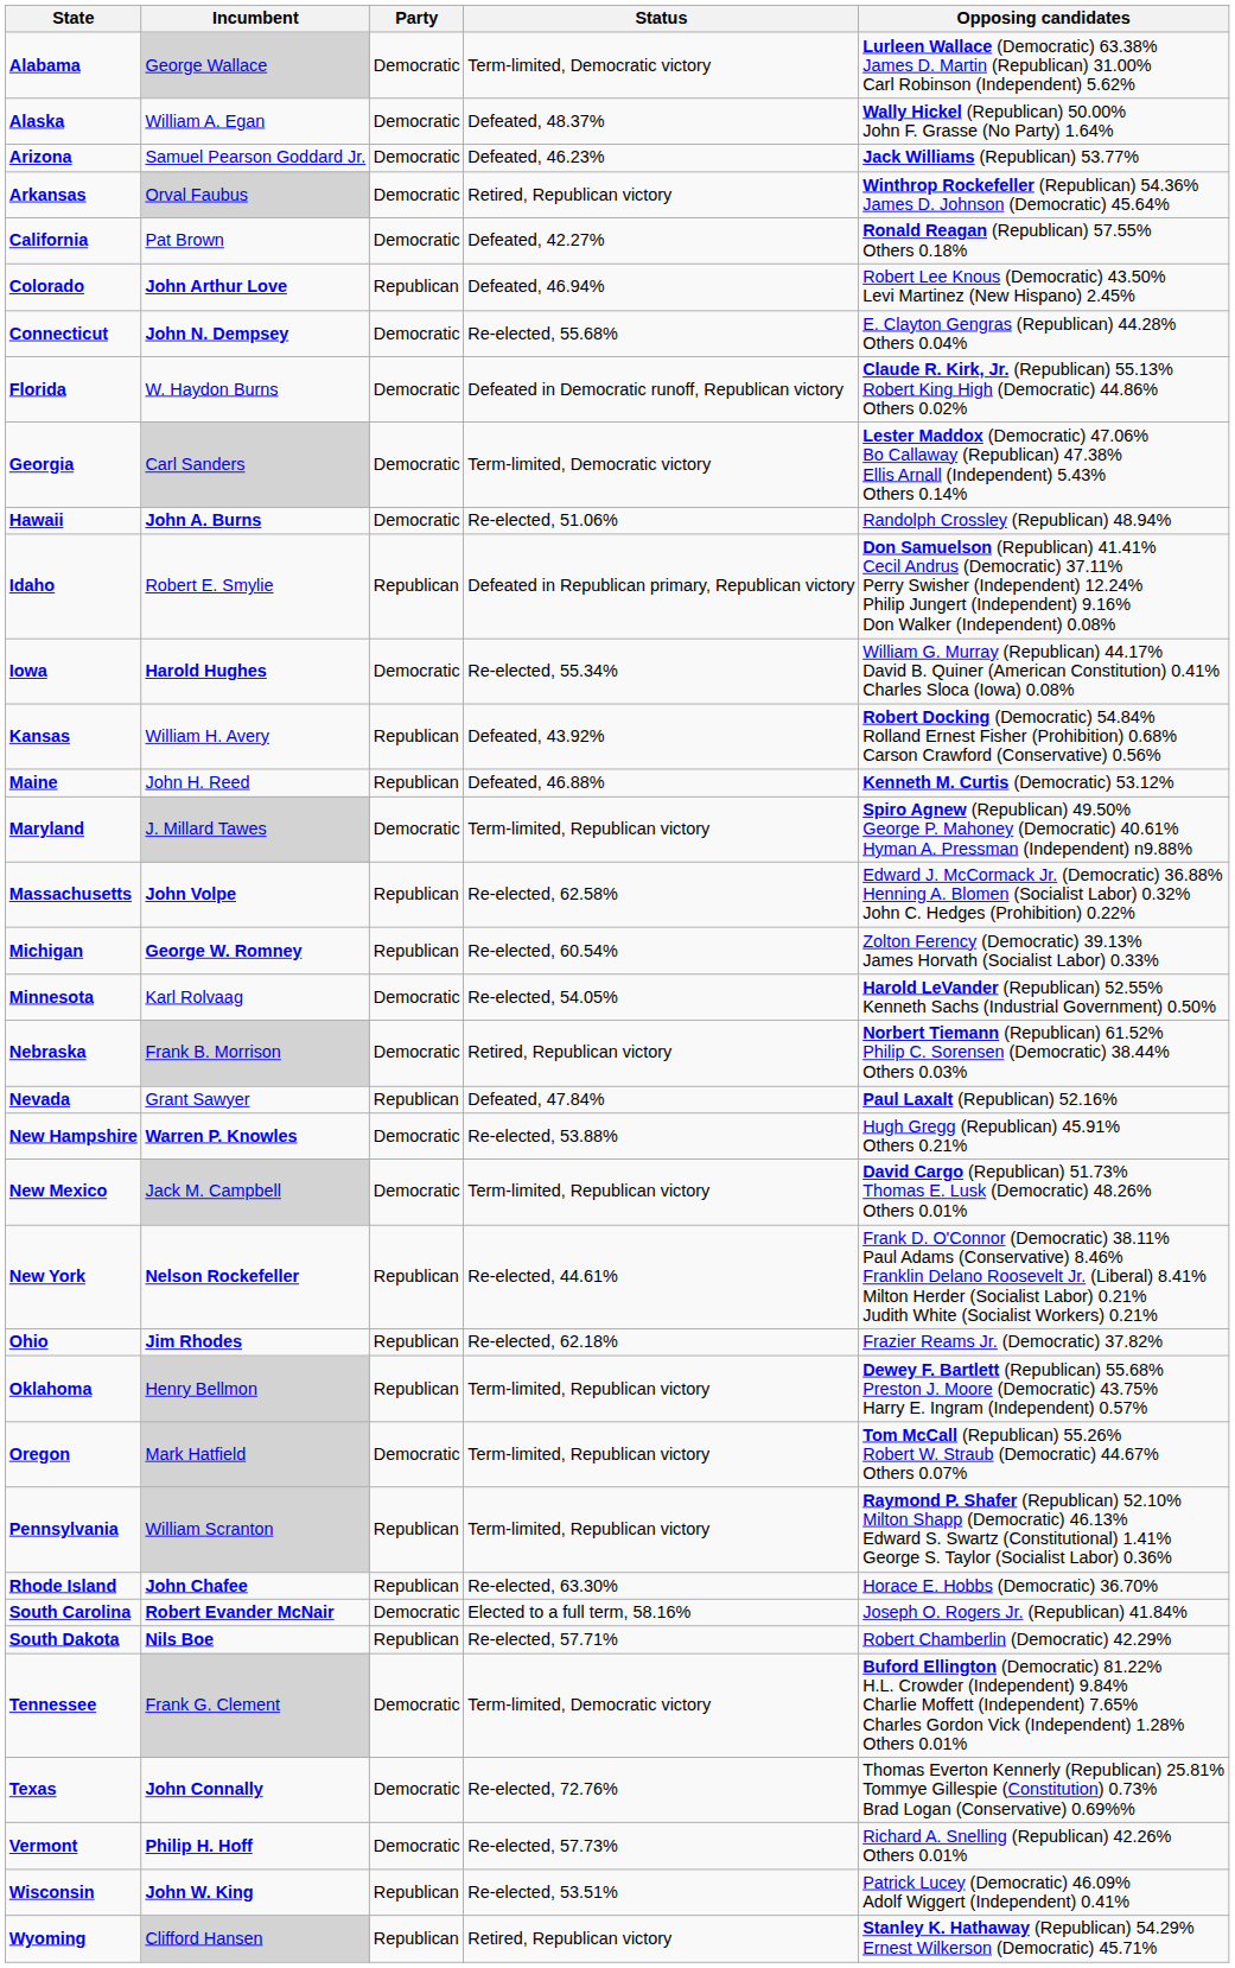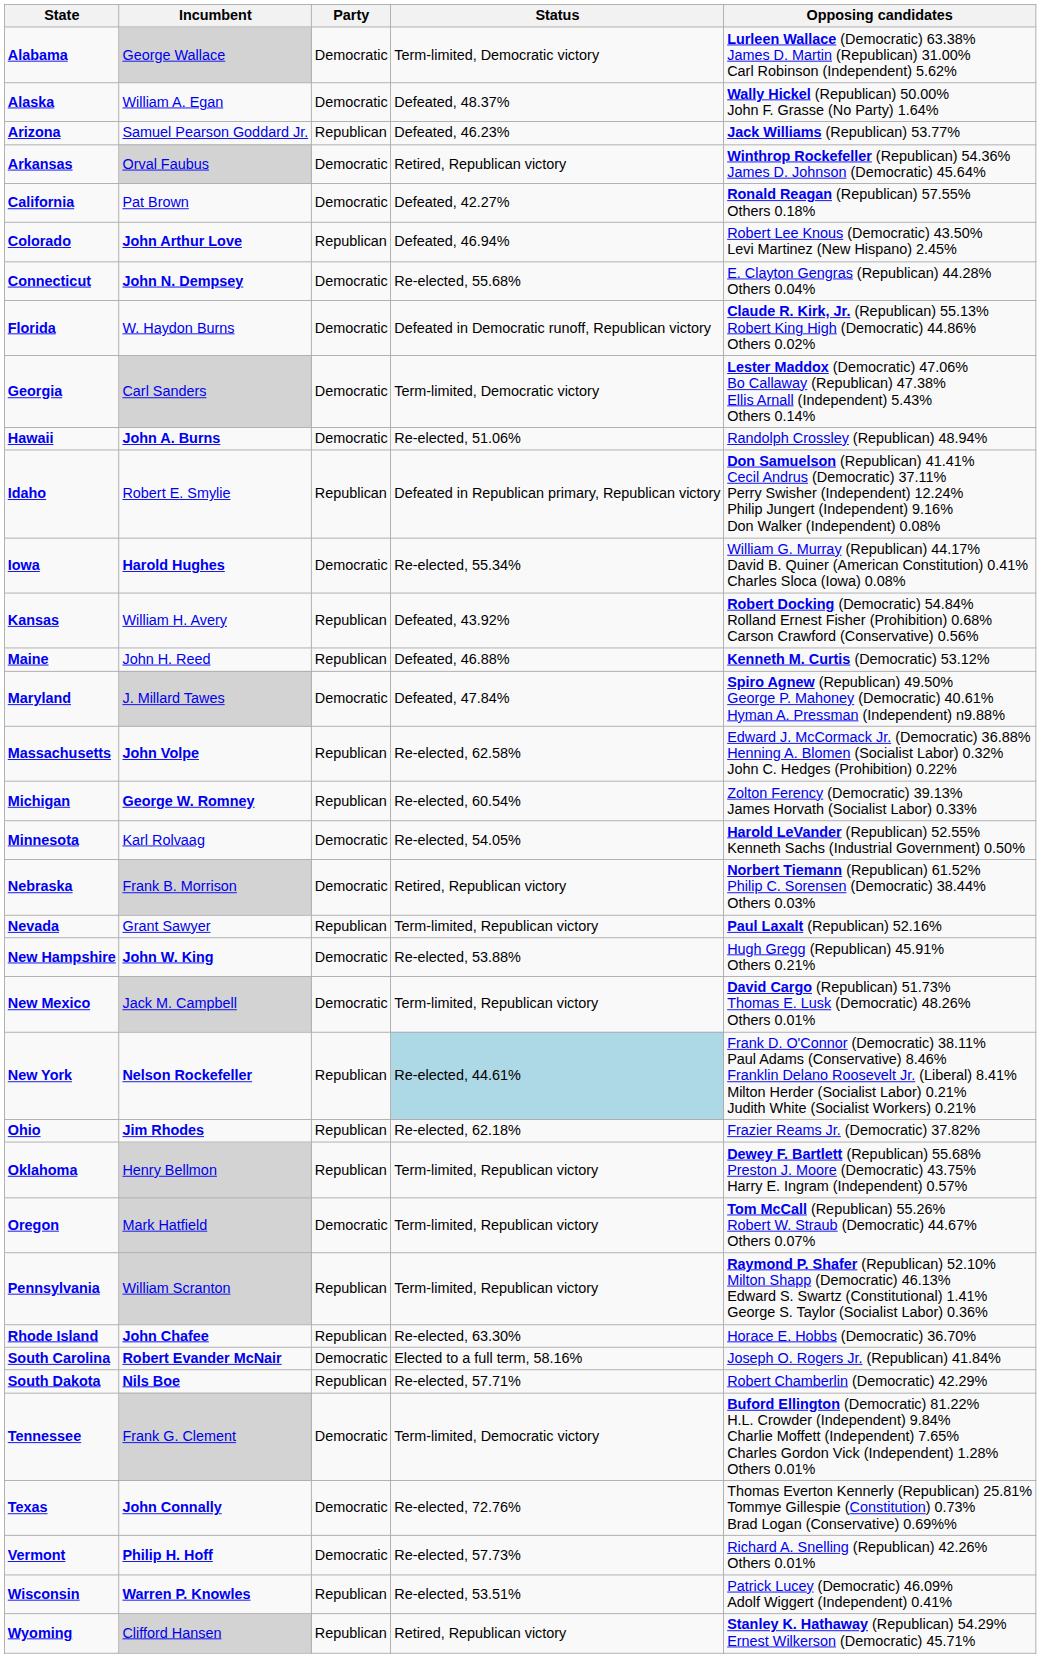 <table class="wikitable">
 <tr>
 <th>State</th>
 <th>Incumbent</th>
 <th>Party</th>
 <th>Status</th>
 <th>Opposing candidates</th>
 </tr>
 <tr>
 <td><strong><a href='#'>Alabama</a></strong></td>
 <td bgcolor="lightgrey"><a href='#'>George Wallace</a></td>
 <td>Democratic</td>
 <td>Term-limited, Democratic victory</td>
 <td><strong><a href='#'>Lurleen Wallace</a></strong> (Democratic) 63.38%<br> <a href='#'>James D. Martin</a> (Republican) 31.00%<br> Carl Robinson (Independent) 5.62%<br></td>
 </tr>
 <tr>
 <td><strong><a href='#'>Alaska</a></strong></td>
 <td><a href='#'>William A. Egan</a></td>
 <td>Democratic</td>
 <td>Defeated, 48.37%</td>
 <td><strong><a href='#'>Wally Hickel</a></strong> (Republican) 50.00%<br> John F. Grasse (No Party) 1.64%<br></td>
 </tr>
 <tr>
 <td><strong><a href='#'>Arizona</a></strong></td>
 <td><a href='#'>Samuel Pearson Goddard Jr.</a></td>
-<td>Democratic</td>
+<td>Republican</td>
 <td>Defeated, 46.23%</td>
 <td><strong><a href='#'>Jack Williams</a></strong> (Republican) 53.77%<br></td>
 </tr>
 <tr>
 <td><strong><a href='#'>Arkansas</a></strong></td>
 <td bgcolor="lightgrey"><a href='#'>Orval Faubus</a></td>
 <td>Democratic</td>
 <td>Retired, Republican victory</td>
 <td><strong><a href='#'>Winthrop Rockefeller</a></strong> (Republican) 54.36%<br> <a href='#'>James D. Johnson</a> (Democratic) 45.64%<br></td>
 </tr>
 <tr>
 <td><strong><a href='#'>California</a></strong></td>
 <td><a href='#'>Pat Brown</a></td>
 <td>Democratic</td>
 <td>Defeated, 42.27%</td>
 <td><strong><a href='#'>Ronald Reagan</a></strong> (Republican) 57.55%<br> Others 0.18%<br></td>
 </tr>
 <tr>
 <td><strong><a href='#'>Colorado</a></strong></td>
 <td><strong><a href='#'>John Arthur Love</a></strong></td>
 <td>Republican</td>
 <td>Defeated, 46.94%</td>
 <td><a href='#'>Robert Lee Knous</a> (Democratic) 43.50%<br> Levi Martinez (New Hispano) 2.45%<br></td>
 </tr>
 <tr>
 <td><strong><a href='#'>Connecticut</a></strong></td>
 <td><strong><a href='#'>John N. Dempsey</a></strong></td>
 <td>Democratic</td>
 <td>Re-elected, 55.68%</td>
 <td><a href='#'>E. Clayton Gengras</a> (Republican) 44.28%<br> Others 0.04%<br></td>
 </tr>
 <tr>
 <td><strong><a href='#'>Florida</a></strong></td>
 <td><a href='#'>W. Haydon Burns</a></td>
 <td>Democratic</td>
 <td>Defeated in Democratic runoff, Republican victory</td>
 <td><strong><a href='#'>Claude R. Kirk, Jr.</a></strong> (Republican) 55.13%<br> <a href='#'>Robert King High</a> (Democratic) 44.86%<br> Others 0.02%<br></td>
 </tr>
 <tr>
 <td><strong><a href='#'>Georgia</a></strong></td>
 <td bgcolor="lightgrey"><a href='#'>Carl Sanders</a></td>
 <td>Democratic</td>
 <td>Term-limited, Democratic victory</td>
 <td><strong><a href='#'>Lester Maddox</a></strong> (Democratic) 47.06%<br> <a href='#'>Bo Callaway</a> (Republican) 47.38%<br> <a href='#'>Ellis Arnall</a> (Independent) 5.43%<br> Others 0.14%<br></td>
 </tr>
 <tr>
 <td><strong><a href='#'>Hawaii</a></strong></td>
 <td><strong><a href='#'>John A. Burns</a></strong></td>
 <td>Democratic</td>
 <td>Re-elected, 51.06%</td>
 <td><a href='#'>Randolph Crossley</a> (Republican) 48.94%<br></td>
 </tr>
 <tr>
 <td><strong><a href='#'>Idaho</a></strong></td>
 <td><a href='#'>Robert E. Smylie</a></td>
 <td>Republican</td>
 <td>Defeated in Republican primary, Republican victory</td>
 <td><strong><a href='#'>Don Samuelson</a></strong> (Republican) 41.41%<br> <a href='#'>Cecil Andrus</a> (Democratic) 37.11%<br> Perry Swisher (Independent) 12.24%<br> Philip Jungert (Independent) 9.16%<br> Don Walker (Independent) 0.08%<br></td>
 </tr>
 <tr>
 <td><strong><a href='#'>Iowa</a></strong></td>
 <td><strong><a href='#'>Harold Hughes</a></strong></td>
 <td>Democratic</td>
 <td>Re-elected, 55.34%</td>
 <td><a href='#'>William G. Murray</a> (Republican) 44.17%<br> David B. Quiner (American Constitution) 0.41%<br> Charles Sloca (Iowa) 0.08%<br></td>
 </tr>
 <tr>
 <td><strong><a href='#'>Kansas</a></strong></td>
 <td><a href='#'>William H. Avery</a></td>
 <td>Republican</td>
 <td>Defeated, 43.92%</td>
 <td><strong><a href='#'>Robert Docking</a></strong> (Democratic) 54.84%<br> Rolland Ernest Fisher (Prohibition) 0.68%<br> Carson Crawford (Conservative) 0.56%<br></td>
 </tr>
 <tr>
 <td><strong><a href='#'>Maine</a></strong></td>
 <td><a href='#'>John H. Reed</a></td>
 <td>Republican</td>
 <td>Defeated, 46.88%</td>
 <td><strong><a href='#'>Kenneth M. Curtis</a></strong> (Democratic) 53.12%<br></td>
 </tr>
 <tr>
 <td><strong><a href='#'>Maryland</a></strong></td>
 <td bgcolor="lightgrey"><a href='#'>J. Millard Tawes</a></td>
 <td>Democratic</td>
-<td>Term-limited, Republican victory</td>
+<td>Defeated, 47.84%</td>
 <td><strong><a href='#'>Spiro Agnew</a></strong> (Republican) 49.50%<br> <a href='#'>George P. Mahoney</a> (Democratic) 40.61%<br> <a href='#'>Hyman A. Pressman</a> (Independent) n9.88%<br></td>
 </tr>
 <tr>
 <td><strong><a href='#'>Massachusetts</a></strong></td>
 <td><strong><a href='#'>John Volpe</a></strong></td>
 <td>Republican</td>
 <td>Re-elected, 62.58%</td>
 <td><a href='#'>Edward J. McCormack Jr.</a> (Democratic) 36.88%<br> <a href='#'>Henning A. Blomen</a> (Socialist Labor) 0.32%<br> John C. Hedges (Prohibition) 0.22%<br></td>
 </tr>
 <tr>
 <td><strong><a href='#'>Michigan</a></strong></td>
 <td><strong><a href='#'>George W. Romney</a></strong></td>
 <td>Republican</td>
 <td>Re-elected, 60.54%</td>
 <td><a href='#'>Zolton Ferency</a> (Democratic) 39.13%<br> James Horvath (Socialist Labor) 0.33%<br></td>
 </tr>
 <tr>
 <td><strong><a href='#'>Minnesota</a></strong></td>
 <td><a href='#'>Karl Rolvaag</a></td>
 <td>Democratic</td>
 <td>Re-elected, 54.05%</td>
 <td><strong><a href='#'>Harold LeVander</a></strong> (Republican) 52.55%<br> Kenneth Sachs (Industrial Government) 0.50%<br></td>
 </tr>
 <tr>
 <td><strong><a href='#'>Nebraska</a></strong></td>
 <td bgcolor="lightgrey"><a href='#'>Frank B. Morrison</a></td>
 <td>Democratic</td>
 <td>Retired, Republican victory</td>
 <td><strong><a href='#'>Norbert Tiemann</a></strong> (Republican) 61.52%<br> <a href='#'>Philip C. Sorensen</a> (Democratic) 38.44%<br> Others 0.03%<br></td>
 </tr>
 <tr>
 <td><strong><a href='#'>Nevada</a></strong></td>
 <td><a href='#'>Grant Sawyer</a></td>
 <td>Republican</td>
-<td>Defeated, 47.84%</td>
+<td>Term-limited, Republican victory</td>
 <td><strong><a href='#'>Paul Laxalt</a></strong> (Republican) 52.16%</td>
 </tr>
 <tr>
 <td><strong><a href='#'>New Hampshire</a></strong></td>
-<td><strong><a href='#'>Warren P. Knowles</a></strong></td>
+<td><strong><a href='#'>John W. King</a></strong></td>
 <td>Democratic</td>
 <td>Re-elected, 53.88%</td>
 <td><a href='#'>Hugh Gregg</a> (Republican) 45.91%<br> Others 0.21%<br></td>
 </tr>
 <tr>
 <td><strong><a href='#'>New Mexico</a></strong></td>
 <td bgcolor="lightgrey"><a href='#'>Jack M. Campbell</a></td>
 <td>Democratic</td>
 <td>Term-limited, Republican victory</td>
 <td><strong><a href='#'>David Cargo</a></strong> (Republican) 51.73%<br> <a href='#'>Thomas E. Lusk</a> (Democratic) 48.26%<br> Others 0.01%<br></td>
 </tr>
 <tr>
 <td><strong><a href='#'>New York</a></strong></td>
 <td><strong><a href='#'>Nelson Rockefeller</a></strong></td>
 <td>Republican</td>
-<td>Re-elected, 44.61%</td>
+<td style="background: lightblue;">Re-elected, 44.61%</td>
 <td><a href='#'>Frank D. O'Connor</a> (Democratic) 38.11%<br> Paul Adams (Conservative) 8.46%<br> <a href='#'>Franklin Delano Roosevelt Jr.</a> (Liberal) 8.41%<br>  Milton Herder (Socialist Labor) 0.21%<br>  Judith White (Socialist Workers) 0.21%<br></td>
 </tr>
 <tr>
 <td><strong><a href='#'>Ohio</a></strong></td>
 <td><strong><a href='#'>Jim Rhodes</a></strong></td>
 <td>Republican</td>
 <td>Re-elected, 62.18%</td>
 <td><a href='#'>Frazier Reams Jr.</a> (Democratic) 37.82%<br></td>
 </tr>
 <tr>
 <td><strong><a href='#'>Oklahoma</a></strong></td>
 <td bgcolor="lightgrey"><a href='#'>Henry Bellmon</a></td>
 <td>Republican</td>
 <td>Term-limited, Republican victory</td>
 <td><strong><a href='#'>Dewey F. Bartlett</a></strong> (Republican) 55.68%<br> <a href='#'>Preston J. Moore</a> (Democratic) 43.75%<br> Harry E. Ingram (Independent) 0.57%<br></td>
 </tr>
 <tr>
 <td><strong><a href='#'>Oregon</a></strong></td>
 <td bgcolor="lightgrey"><a href='#'>Mark Hatfield</a></td>
 <td>Democratic</td>
 <td>Term-limited, Republican victory</td>
 <td><strong><a href='#'>Tom McCall</a></strong> (Republican) 55.26%<br>  <a href='#'>Robert W. Straub</a> (Democratic) 44.67%<br> Others 0.07%<br></td>
 </tr>
 <tr>
 <td><strong><a href='#'>Pennsylvania</a></strong></td>
 <td bgcolor="lightgrey"><a href='#'>William Scranton</a></td>
 <td>Republican</td>
 <td>Term-limited, Republican victory</td>
 <td><strong><a href='#'>Raymond P. Shafer</a></strong> (Republican) 52.10%<br>  <a href='#'>Milton Shapp</a> (Democratic) 46.13%<br>  Edward S. Swartz (Constitutional) 1.41%<br>  George S. Taylor (Socialist Labor) 0.36%<br></td>
 </tr>
 <tr>
 <td><strong><a href='#'>Rhode Island</a></strong></td>
 <td><strong><a href='#'>John Chafee</a></strong></td>
 <td>Republican</td>
 <td>Re-elected, 63.30%</td>
 <td><a href='#'>Horace E. Hobbs</a> (Democratic) 36.70%</td>
 </tr>
 <tr>
 <td><strong><a href='#'>South Carolina</a></strong></td>
 <td><strong><a href='#'>Robert Evander McNair</a></strong></td>
 <td>Democratic</td>
 <td>Elected to a full term, 58.16%</td>
 <td><a href='#'>Joseph O. Rogers Jr.</a> (Republican) 41.84%</td>
 </tr>
 <tr>
 <td><strong><a href='#'>South Dakota</a></strong></td>
 <td><strong><a href='#'>Nils Boe</a></strong></td>
 <td>Republican</td>
 <td>Re-elected, 57.71%</td>
 <td><a href='#'>Robert Chamberlin</a> (Democratic) 42.29%</td>
 </tr>
 <tr>
 <td><strong><a href='#'>Tennessee</a></strong></td>
 <td bgcolor="lightgrey"><a href='#'>Frank G. Clement</a></td>
 <td>Democratic</td>
 <td>Term-limited, Democratic victory</td>
 <td><strong><a href='#'>Buford Ellington</a></strong> (Democratic) 81.22%<br>  H.L. Crowder (Independent) 9.84%<br>  Charlie Moffett (Independent) 7.65%<br>  Charles Gordon Vick (Independent) 1.28%<br> Others 0.01%<br></td>
 </tr>
 <tr>
 <td><strong><a href='#'>Texas</a></strong></td>
 <td><strong><a href='#'>John Connally</a></strong></td>
 <td>Democratic</td>
 <td>Re-elected, 72.76%</td>
 <td>Thomas Everton Kennerly (Republican) 25.81%<br> Tommye Gillespie (<a href='#'>Constitution</a>)  0.73%<br> Brad Logan (Conservative)  0.69%%<br></td>
 </tr>
 <tr>
 <td><strong><a href='#'>Vermont</a></strong></td>
 <td><strong><a href='#'>Philip H. Hoff</a></strong></td>
 <td>Democratic</td>
 <td>Re-elected, 57.73%</td>
 <td><a href='#'>Richard A. Snelling</a> (Republican) 42.26%<br> Others 0.01%<br></td>
 </tr>
 <tr>
 <td><strong><a href='#'>Wisconsin</a></strong></td>
-<td><strong><a href='#'>John W. King</a></strong></td>
+<td><strong><a href='#'>Warren P. Knowles</a></strong></td>
 <td>Republican</td>
 <td>Re-elected, 53.51%</td>
 <td><a href='#'>Patrick Lucey</a> (Democratic) 46.09%<br>  Adolf Wiggert (Independent) 0.41%<br></td>
 </tr>
 <tr>
 <td><strong><a href='#'>Wyoming</a></strong></td>
 <td bgcolor="lightgrey"><a href='#'>Clifford Hansen</a></td>
 <td>Republican</td>
 <td>Retired, Republican victory</td>
 <td><strong><a href='#'>Stanley K. Hathaway</a></strong> (Republican) 54.29%<br>  <a href='#'>Ernest Wilkerson</a> (Democratic) 45.71%<br></td>
 </tr>
 </table>
